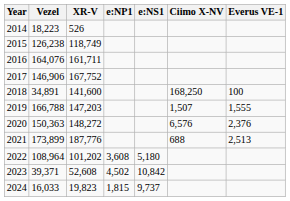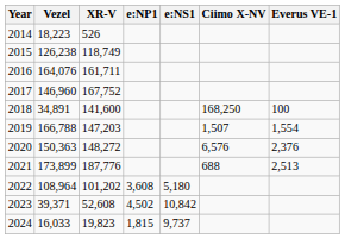 <table class="wikitable">
 <tr>
 <th>Year</th>
 <th>Vezel</th>
 <th>XR-V</th>
 <th>e:NP1</th>
 <th>e:NS1</th>
 <th>Ciimo X-NV</th>
 <th>Everus VE-1</th>
 </tr>
 <tr>
 <td>2014</td>
 <td>18,223</td>
 <td>526</td>
 <td></td>
 <td></td>
 <td></td>
 <td></td>
 </tr>
 <tr>
 <td>2015</td>
 <td>126,238</td>
 <td>118,749</td>
 <td></td>
 <td></td>
 <td></td>
 <td></td>
 </tr>
 <tr>
 <td>2016</td>
 <td>164,076</td>
 <td>161,711</td>
 <td></td>
 <td></td>
 <td></td>
 <td></td>
 </tr>
 <tr>
 <td>2017</td>
-<td>146,906</td>
+<td>146,960</td>
 <td>167,752</td>
 <td></td>
 <td></td>
 <td></td>
 <td></td>
 </tr>
 <tr>
 <td>2018</td>
 <td>34,891</td>
 <td>141,600</td>
 <td></td>
 <td></td>
 <td>168,250</td>
 <td>100</td>
 </tr>
 <tr>
 <td>2019</td>
 <td>166,788</td>
 <td>147,203</td>
 <td></td>
 <td></td>
 <td>1,507</td>
-<td>1,555</td>
+<td>1,554</td>
 </tr>
 <tr>
 <td>2020</td>
 <td>150,363</td>
 <td>148,272</td>
 <td></td>
 <td></td>
 <td>6,576</td>
 <td>2,376</td>
 </tr>
 <tr>
 <td>2021</td>
 <td>173,899</td>
 <td>187,776</td>
 <td></td>
 <td></td>
 <td>688</td>
 <td>2,513</td>
 </tr>
 <tr>
 <td>2022</td>
 <td>108,964</td>
 <td>101,202</td>
 <td>3,608</td>
 <td>5,180</td>
 <td></td>
 <td></td>
 </tr>
 <tr>
 <td>2023</td>
 <td>39,371</td>
 <td>52,608</td>
 <td>4,502</td>
 <td>10,842</td>
 <td></td>
 <td></td>
 </tr>
 <tr>
 <td>2024</td>
 <td>16,033</td>
 <td>19,823</td>
 <td>1,815</td>
 <td>9,737</td>
 <td></td>
 <td></td>
 </tr>
 </table>
